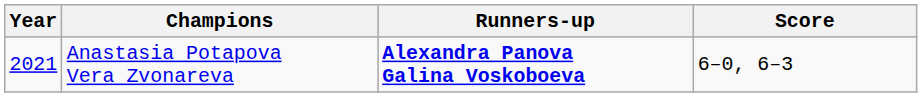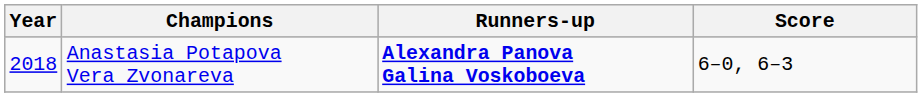 <table class="wikitable">
 <tr>
 <th>Year</th>
 <th width="200">Champions</th>
 <th width="200">Runners-up</th>
 <th width="140">Score</th>
 </tr>
 <tr>
-<td><a href='#'>2021</a></td>
+<td><a href='#'>2018</a></td>
 <td> <a href='#'>Anastasia Potapova</a> <br>  <a href='#'>Vera Zvonareva</a></td>
 <td><strong> <a href='#'>Alexandra Panova</a> <br>  <a href='#'>Galina Voskoboeva</a></strong></td>
 <td>6–0, 6–3</td>
 </tr>
 </table>
